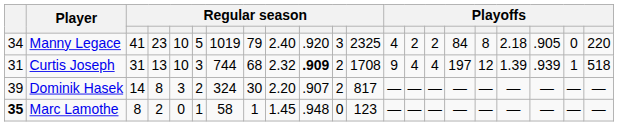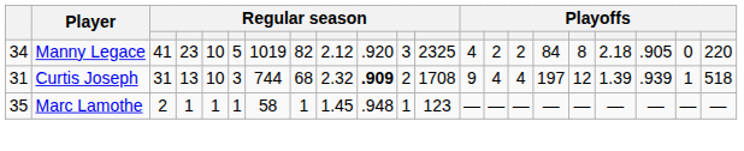 <table class="wikitable plainrowheaders" style="text-align:center;">
 <tr>
 <th scope="col" rowspan="2"></th>
 <th scope="col" rowspan="2">Player</th>
 <th scope=colgroup colspan=10>Regular season</th>
 <th scope=colgroup colspan=9>Playoffs</th>
 </tr>
 <tr>
 <th scope="col"></th>
 <th scope="col"></th>
 <th scope="col"></th>
 <th scope="col"></th>
 <th scope="col"></th>
 <th scope="col"></th>
 <th scope="col"></th>
 <th scope="col"></th>
 <th scope="col"></th>
 <th scope="col"></th>
 <th scope="col"></th>
 <th scope="col"></th>
 <th scope="col"></th>
 <th scope="col"></th>
 <th scope="col"></th>
 <th scope="col"></th>
 <th scope="col"></th>
 <th scope="col"></th>
 <th scope="col"></th>
 </tr>
 <tr>
 <td scope="row">34</td>
 <td align="left"><a href='#'>Manny Legace</a></td>
 <td>41</td>
 <td>23</td>
 <td>10</td>
 <td>5</td>
 <td>1019</td>
-<td>79</td>
-<td>2.40</td>
+<td>82</td>
+<td>2.12</td>
 <td>.920</td>
 <td>3</td>
 <td>2325</td>
 <td>4</td>
 <td>2</td>
 <td>2</td>
 <td>84</td>
 <td>8</td>
 <td>2.18</td>
 <td>.905</td>
 <td>0</td>
 <td>220</td>
 </tr>
 <tr>
 <td scope="row">31</td>
 <td align="left"><a href='#'>Curtis Joseph</a></td>
 <td>31</td>
 <td>13</td>
 <td>10</td>
 <td>3</td>
 <td>744</td>
 <td>68</td>
 <td>2.32</td>
 <td><strong>.909</strong></td>
 <td>2</td>
 <td>1708</td>
 <td>9</td>
 <td>4</td>
 <td>4</td>
 <td>197</td>
 <td>12</td>
 <td>1.39</td>
 <td>.939</td>
 <td>1</td>
 <td>518</td>
 </tr>
 <tr>
-<td scope="row">39</td>
-<td align="left"><a href='#'>Dominik Hasek</a></td>
-<td>14</td>
-<td>8</td>
-<td>3</td>
+<td scope="row">35</td>
+<td align="left"><a href='#'>Marc Lamothe</a></td>
 <td>2</td>
-<td>324</td>
-<td>30</td>
-<td>2.20</td>
-<td>.907</td>
-<td>2</td>
-<td>817</td>
-<td>—</td>
-<td>—</td>
-<td>—</td>
-<td>—</td>
-<td>—</td>
-<td>—</td>
-<td>—</td>
-<td>—</td>
-<td>—</td>
-</tr>
-<tr>
-<td scope="row"><strong>35</strong></td>
-<td align="left"><a href='#'>Marc Lamothe</a></td>
-<td>8</td>
-<td>2</td>
-<td>0</td>
+<td>1</td>
+<td>1</td>
 <td>1</td>
 <td>58</td>
 <td>1</td>
 <td>1.45</td>
 <td>.948</td>
-<td>0</td>
+<td>1</td>
 <td>123</td>
 <td>—</td>
 <td>—</td>
 <td>—</td>
 <td>—</td>
 <td>—</td>
 <td>—</td>
 <td>—</td>
 <td>—</td>
 <td>—</td>
 </tr>
 </table>
